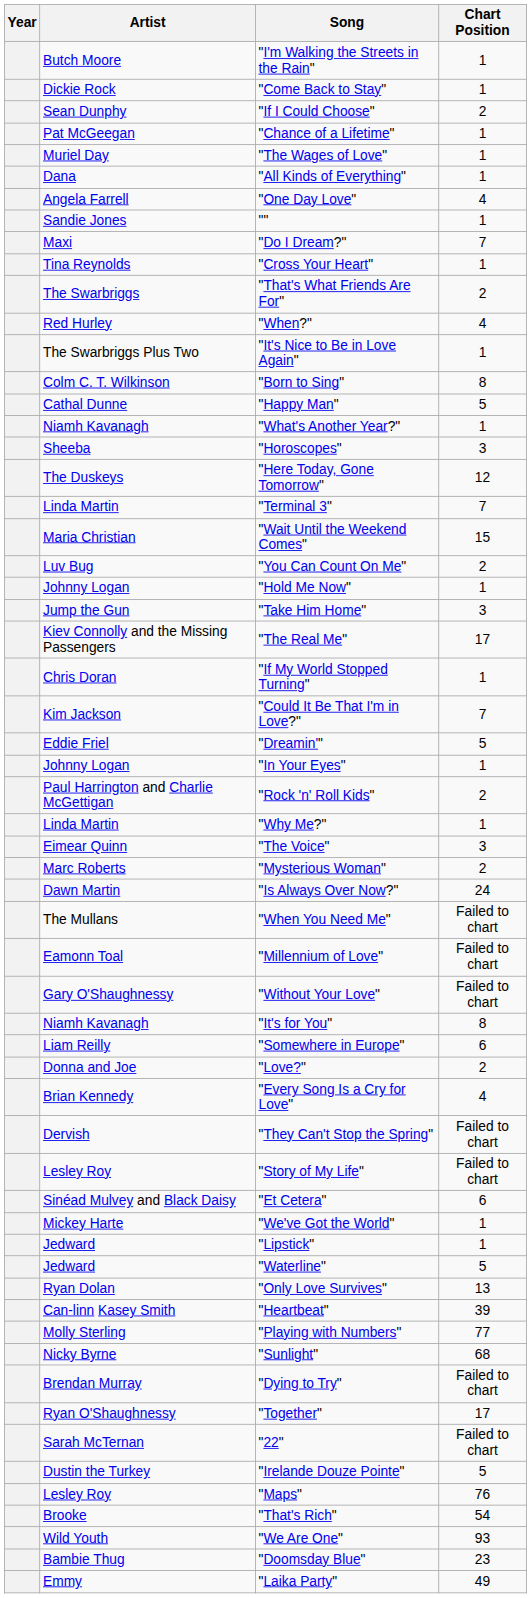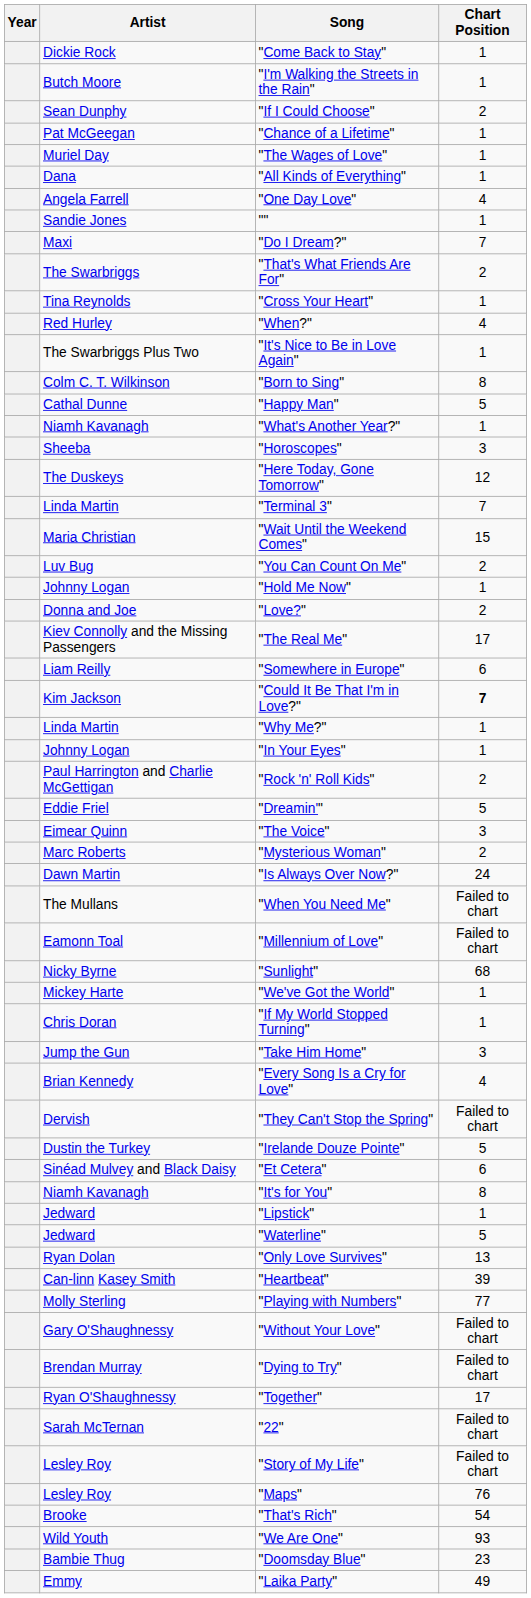 <table class="wikitable sortable plainrowheaders">
 <tr>
 <th scope="col">Year</th>
 <th scope="col">Artist</th>
 <th scope="col">Song</th>
 <th scope="col">Chart Position</th>
 </tr>
 <tr>
 <th scope="row" style="text-align:center;"></th>
-<td><a href='#'>Butch Moore</a></td>
-<td>"<a href='#'>I'm Walking the Streets in the Rain</a>"</td>
+<td><a href='#'>Dickie Rock</a></td>
+<td>"<a href='#'>Come Back to Stay</a>"</td>
 <td style="text-align:center;">1</td>
 </tr>
 <tr>
 <th scope="row" style="text-align:center;"></th>
-<td><a href='#'>Dickie Rock</a></td>
-<td>"<a href='#'>Come Back to Stay</a>"</td>
+<td><a href='#'>Butch Moore</a></td>
+<td>"<a href='#'>I'm Walking the Streets in the Rain</a>"</td>
 <td style="text-align:center;">1</td>
 </tr>
 <tr>
 <th scope="row" style="text-align:center;"></th>
 <td><a href='#'>Sean Dunphy</a></td>
 <td>"<a href='#'>If I Could Choose</a>"</td>
 <td style="text-align:center;">2</td>
 </tr>
 <tr>
 <th scope="row" style="text-align:center;"></th>
 <td><a href='#'>Pat McGeegan</a></td>
 <td>"<a href='#'>Chance of a Lifetime</a>"</td>
 <td style="text-align:center;">1</td>
 </tr>
 <tr>
 <th scope="row" style="text-align:center;"></th>
 <td><a href='#'>Muriel Day</a></td>
 <td>"<a href='#'>The Wages of Love</a>"</td>
 <td style="text-align:center;">1</td>
 </tr>
 <tr>
 <th scope="row" style="text-align:center;"></th>
 <td><a href='#'>Dana</a></td>
 <td>"<a href='#'>All Kinds of Everything</a>"</td>
 <td style="text-align:center;">1</td>
 </tr>
 <tr>
 <th scope="row" style="text-align:center;"></th>
 <td><a href='#'>Angela Farrell</a></td>
 <td>"<a href='#'>One Day Love</a>"</td>
 <td style="text-align:center;">4</td>
 </tr>
 <tr>
 <th scope="row" style="text-align:center;"></th>
 <td><a href='#'>Sandie Jones</a></td>
 <td>""</td>
 <td style="text-align:center;">1</td>
 </tr>
 <tr>
 <th scope="row" style="text-align:center;"></th>
 <td><a href='#'>Maxi</a></td>
 <td>"<a href='#'>Do I Dream</a>?"</td>
 <td style="text-align:center;">7</td>
 </tr>
 <tr>
 <th scope="row" style="text-align:center;"></th>
+<td><a href='#'>The Swarbriggs</a></td>
+<td>"<a href='#'>That's What Friends Are For</a>"</td>
+<td style="text-align:center;">2</td>
+</tr>
+<tr>
+<th scope="row" style="text-align:center;"></th>
 <td><a href='#'>Tina Reynolds</a></td>
 <td>"<a href='#'>Cross Your Heart</a>"</td>
 <td style="text-align:center;">1</td>
-</tr>
-<tr>
-<th scope="row" style="text-align:center;"></th>
-<td><a href='#'>The Swarbriggs</a></td>
-<td>"<a href='#'>That's What Friends Are For</a>"</td>
-<td style="text-align:center;">2</td>
 </tr>
 <tr>
 <th scope="row" style="text-align:center;"></th>
 <td><a href='#'>Red Hurley</a></td>
 <td>"<a href='#'>When</a>?"</td>
 <td style="text-align:center;">4</td>
 </tr>
 <tr>
 <th scope="row" style="text-align:center;"></th>
 <td>The Swarbriggs Plus Two</td>
 <td>"<a href='#'>It's Nice to Be in Love Again</a>"</td>
 <td style="text-align:center;">1</td>
 </tr>
 <tr>
 <th scope="row" style="text-align:center;"></th>
 <td><a href='#'>Colm C. T. Wilkinson</a></td>
 <td>"<a href='#'>Born to Sing</a>"</td>
 <td style="text-align:center;">8</td>
 </tr>
 <tr>
 <th scope="row" style="text-align:center;"></th>
 <td><a href='#'>Cathal Dunne</a></td>
 <td>"<a href='#'>Happy Man</a>"</td>
 <td style="text-align:center;">5</td>
 </tr>
 <tr>
 <th scope="row" style="text-align:center;"></th>
 <td><a href='#'>Niamh Kavanagh</a></td>
 <td>"<a href='#'>What's Another Year</a>?"</td>
 <td style="text-align:center;">1</td>
 </tr>
 <tr>
 <th scope="row" style="text-align:center;"></th>
 <td><a href='#'>Sheeba</a></td>
 <td>"<a href='#'>Horoscopes</a>"</td>
 <td style="text-align:center;">3</td>
 </tr>
 <tr>
 <th scope="row" style="text-align:center;"></th>
 <td><a href='#'>The Duskeys</a></td>
 <td>"<a href='#'>Here Today, Gone Tomorrow</a>"</td>
 <td style="text-align:center;">12</td>
 </tr>
 <tr>
 <th scope="row" style="text-align:center;"></th>
 <td><a href='#'>Linda Martin</a></td>
 <td>"<a href='#'>Terminal 3</a>"</td>
 <td style="text-align:center;">7</td>
 </tr>
 <tr>
 <th scope="row" style="text-align:center;"></th>
 <td><a href='#'>Maria Christian</a></td>
 <td>"<a href='#'>Wait Until the Weekend Comes</a>"</td>
 <td style="text-align:center;">15</td>
 </tr>
 <tr>
 <th scope="row" style="text-align:center;"></th>
 <td><a href='#'>Luv Bug</a></td>
 <td>"<a href='#'>You Can Count On Me</a>"</td>
 <td style="text-align:center;">2</td>
 </tr>
 <tr>
 <th scope="row" style="text-align:center;"></th>
 <td><a href='#'>Johnny Logan</a></td>
 <td>"<a href='#'>Hold Me Now</a>"</td>
 <td style="text-align:center;">1</td>
 </tr>
 <tr>
 <th scope="row" style="text-align:center;"></th>
-<td><a href='#'>Jump the Gun</a></td>
-<td>"<a href='#'>Take Him Home</a>"</td>
-<td style="text-align:center;">3</td>
+<td><a href='#'>Donna and Joe</a></td>
+<td>"<a href='#'>Love?</a>"</td>
+<td style="text-align:center;">2</td>
 </tr>
 <tr>
 <th scope="row" style="text-align:center;"></th>
 <td><a href='#'>Kiev Connolly</a> and the Missing Passengers</td>
 <td>"<a href='#'>The Real Me</a>"</td>
 <td style="text-align:center;">17</td>
 </tr>
 <tr>
 <th scope="row" style="text-align:center;"></th>
-<td><a href='#'>Chris Doran</a></td>
-<td>"<a href='#'>If My World Stopped Turning</a>"</td>
-<td style="text-align:center;">1</td>
+<td><a href='#'>Liam Reilly</a></td>
+<td>"<a href='#'>Somewhere in Europe</a>"</td>
+<td style="text-align:center;">6</td>
 </tr>
 <tr>
 <th scope="row" style="text-align:center;"></th>
 <td><a href='#'>Kim Jackson</a></td>
 <td>"<a href='#'>Could It Be That I'm in Love</a>?"</td>
-<td style="text-align:center;">7</td>
+<td style="text-align:center;"><strong>7</strong></td>
 </tr>
 <tr>
 <th scope="row" style="text-align:center;"></th>
-<td><a href='#'>Eddie Friel</a></td>
-<td>"<a href='#'>Dreamin'</a><span>"</span></td>
-<td style="text-align:center;">5</td>
+<td><a href='#'>Linda Martin</a></td>
+<td>"<a href='#'>Why Me</a>?"</td>
+<td style="text-align:center;">1</td>
 </tr>
 <tr>
 <th scope="row" style="text-align:center;"></th>
 <td><a href='#'>Johnny Logan</a></td>
 <td>"<a href='#'>In Your Eyes</a>"</td>
 <td style="text-align:center;">1</td>
 </tr>
 <tr>
 <th scope="row" style="text-align:center;"></th>
 <td><a href='#'>Paul Harrington</a> and <a href='#'>Charlie McGettigan</a></td>
 <td>"<a href='#'>Rock 'n' Roll Kids</a>"</td>
 <td style="text-align:center;">2</td>
 </tr>
 <tr>
 <th scope="row" style="text-align:center;"></th>
-<td><a href='#'>Linda Martin</a></td>
-<td>"<a href='#'>Why Me</a>?"</td>
-<td style="text-align:center;">1</td>
+<td><a href='#'>Eddie Friel</a></td>
+<td>"<a href='#'>Dreamin'</a><span>"</span></td>
+<td style="text-align:center;">5</td>
 </tr>
 <tr>
 <th scope="row" style="text-align:center;"></th>
 <td><a href='#'>Eimear Quinn</a></td>
 <td>"<a href='#'>The Voice</a>"</td>
 <td style="text-align:center;">3</td>
 </tr>
 <tr>
 <th scope="row" style="text-align:center;"></th>
 <td><a href='#'>Marc Roberts</a></td>
 <td>"<a href='#'>Mysterious Woman</a>"</td>
 <td style="text-align:center;">2</td>
 </tr>
 <tr>
 <th scope="row" style="text-align:center;"></th>
 <td><a href='#'>Dawn Martin</a></td>
 <td>"<a href='#'>Is Always Over Now</a>?"</td>
 <td style="text-align:center;">24</td>
 </tr>
 <tr>
 <th scope="row" style="text-align:center;"></th>
 <td>The Mullans</td>
 <td>"<a href='#'>When You Need Me</a>"</td>
 <td style="text-align:center;">Failed to chart</td>
 </tr>
 <tr>
 <th scope="row" style="text-align:center;"></th>
 <td><a href='#'>Eamonn Toal</a></td>
 <td>"<a href='#'>Millennium of Love</a>"</td>
 <td style="text-align:center;">Failed to chart</td>
 </tr>
 <tr>
 <th scope="row" style="text-align:center;"></th>
-<td><a href='#'>Gary O'Shaughnessy</a></td>
-<td>"<a href='#'>Without Your Love</a>"</td>
-<td style="text-align:center;">Failed to chart</td>
+<td><a href='#'>Nicky Byrne</a></td>
+<td>"<a href='#'>Sunlight</a>"</td>
+<td style="text-align:center;">68</td>
 </tr>
 <tr>
 <th scope="row" style="text-align:center;"></th>
-<td><a href='#'>Niamh Kavanagh</a></td>
-<td>"<a href='#'>It's for You</a>"</td>
-<td style="text-align:center;">8</td>
+<td><a href='#'>Mickey Harte</a></td>
+<td>"<a href='#'>We've Got the World</a>"</td>
+<td style="text-align:center;">1</td>
 </tr>
 <tr>
 <th scope="row" style="text-align:center;"></th>
-<td><a href='#'>Liam Reilly</a></td>
-<td>"<a href='#'>Somewhere in Europe</a>"</td>
-<td style="text-align:center;">6</td>
+<td><a href='#'>Chris Doran</a></td>
+<td>"<a href='#'>If My World Stopped Turning</a>"</td>
+<td style="text-align:center;">1</td>
 </tr>
 <tr>
 <th scope="row" style="text-align:center;"></th>
-<td><a href='#'>Donna and Joe</a></td>
-<td>"<a href='#'>Love?</a>"</td>
-<td style="text-align:center;">2</td>
+<td><a href='#'>Jump the Gun</a></td>
+<td>"<a href='#'>Take Him Home</a>"</td>
+<td style="text-align:center;">3</td>
 </tr>
 <tr>
 <th scope="row" style="text-align:center;"></th>
 <td><a href='#'>Brian Kennedy</a></td>
 <td>"<a href='#'>Every Song Is a Cry for Love</a>"</td>
 <td style="text-align:center;">4</td>
 </tr>
 <tr>
 <th scope="row" style="text-align:center;"></th>
 <td><a href='#'>Dervish</a></td>
 <td>"<a href='#'>They Can't Stop the Spring</a>"</td>
 <td style="text-align:center;">Failed to chart</td>
 </tr>
 <tr>
 <th scope="row" style="text-align:center;"></th>
-<td><a href='#'>Lesley Roy</a></td>
-<td>"<a href='#'>Story of My Life</a>"</td>
-<td style="text-align:center;">Failed to chart</td>
+<td><a href='#'>Dustin the Turkey</a></td>
+<td>"<a href='#'>Irelande Douze Pointe</a>"</td>
+<td style="text-align:center;">5</td>
 </tr>
 <tr>
 <th scope="row" style="text-align:center;"></th>
 <td><a href='#'>Sinéad Mulvey</a> and <a href='#'>Black Daisy</a></td>
 <td>"<a href='#'>Et Cetera</a>"</td>
 <td style="text-align:center;">6</td>
 </tr>
 <tr>
 <th scope="row" style="text-align:center;"></th>
-<td><a href='#'>Mickey Harte</a></td>
-<td>"<a href='#'>We've Got the World</a>"</td>
-<td style="text-align:center;">1</td>
+<td><a href='#'>Niamh Kavanagh</a></td>
+<td>"<a href='#'>It's for You</a>"</td>
+<td style="text-align:center;">8</td>
 </tr>
 <tr>
 <th scope="row" style="text-align:center;"></th>
 <td><a href='#'>Jedward</a></td>
 <td>"<a href='#'>Lipstick</a>"</td>
 <td style="text-align:center;">1</td>
 </tr>
 <tr>
 <th scope="row" style="text-align:center;"></th>
 <td><a href='#'>Jedward</a></td>
 <td>"<a href='#'>Waterline</a>"</td>
 <td style="text-align:center;">5</td>
 </tr>
 <tr>
 <th scope="row" style="text-align:center;"></th>
 <td><a href='#'>Ryan Dolan</a></td>
 <td>"<a href='#'>Only Love Survives</a>"</td>
 <td style="text-align:center;">13</td>
 </tr>
 <tr>
 <th scope="row" style="text-align:center;"></th>
 <td><a href='#'>Can-linn</a>  <a href='#'>Kasey Smith</a></td>
 <td>"<a href='#'>Heartbeat</a>"</td>
 <td style="text-align:center;">39</td>
 </tr>
 <tr>
 <th scope="row" style="text-align:center;"></th>
 <td><a href='#'>Molly Sterling</a></td>
 <td>"<a href='#'>Playing with Numbers</a>"</td>
 <td style="text-align:center;">77</td>
 </tr>
 <tr>
 <th scope="row" style="text-align:center;"></th>
-<td><a href='#'>Nicky Byrne</a></td>
-<td>"<a href='#'>Sunlight</a>"</td>
-<td style="text-align:center;">68</td>
+<td><a href='#'>Gary O'Shaughnessy</a></td>
+<td>"<a href='#'>Without Your Love</a>"</td>
+<td style="text-align:center;">Failed to chart</td>
 </tr>
 <tr>
 <th scope="row" style="text-align:center;"></th>
 <td><a href='#'>Brendan Murray</a></td>
 <td>"<a href='#'>Dying to Try</a>"</td>
 <td style="text-align:center;">Failed to chart</td>
 </tr>
 <tr>
 <th scope="row" style="text-align:center;"></th>
 <td><a href='#'>Ryan O'Shaughnessy</a></td>
 <td>"<a href='#'>Together</a>"</td>
 <td style="text-align:center;">17</td>
 </tr>
 <tr>
 <th scope="row" style="text-align:center;"></th>
 <td><a href='#'>Sarah McTernan</a></td>
 <td>"<a href='#'>22</a>"</td>
 <td style="text-align:center;">Failed to chart</td>
 </tr>
 <tr>
 <th scope="row" style="text-align:center;"></th>
-<td><a href='#'>Dustin the Turkey</a></td>
-<td>"<a href='#'>Irelande Douze Pointe</a>"</td>
-<td style="text-align:center;">5</td>
+<td><a href='#'>Lesley Roy</a></td>
+<td>"<a href='#'>Story of My Life</a>"</td>
+<td style="text-align:center;">Failed to chart</td>
 </tr>
 <tr>
 <th scope="row" style="text-align:center;"></th>
 <td><a href='#'>Lesley Roy</a></td>
 <td>"<a href='#'>Maps</a>"</td>
 <td style="text-align:center;">76</td>
 </tr>
 <tr>
 <th scope="row" style="text-align:center;"></th>
 <td><a href='#'>Brooke</a></td>
 <td>"<a href='#'>That's Rich</a>"</td>
 <td style="text-align:center;">54</td>
 </tr>
 <tr>
 <th scope="row" style="text-align:center;"></th>
 <td><a href='#'>Wild Youth</a></td>
 <td>"<a href='#'>We Are One</a>"</td>
 <td style="text-align:center;">93</td>
 </tr>
 <tr>
 <th scope="row" style="text-align:center;"></th>
 <td><a href='#'>Bambie Thug</a></td>
 <td>"<a href='#'>Doomsday Blue</a>"</td>
 <td style="text-align:center;">23</td>
 </tr>
 <tr>
 <th scope="row" style="text-align:center;"></th>
 <td><a href='#'>Emmy</a></td>
 <td>"<a href='#'>Laika Party</a>"</td>
 <td style="text-align:center;">49</td>
 </tr>
 </table>
